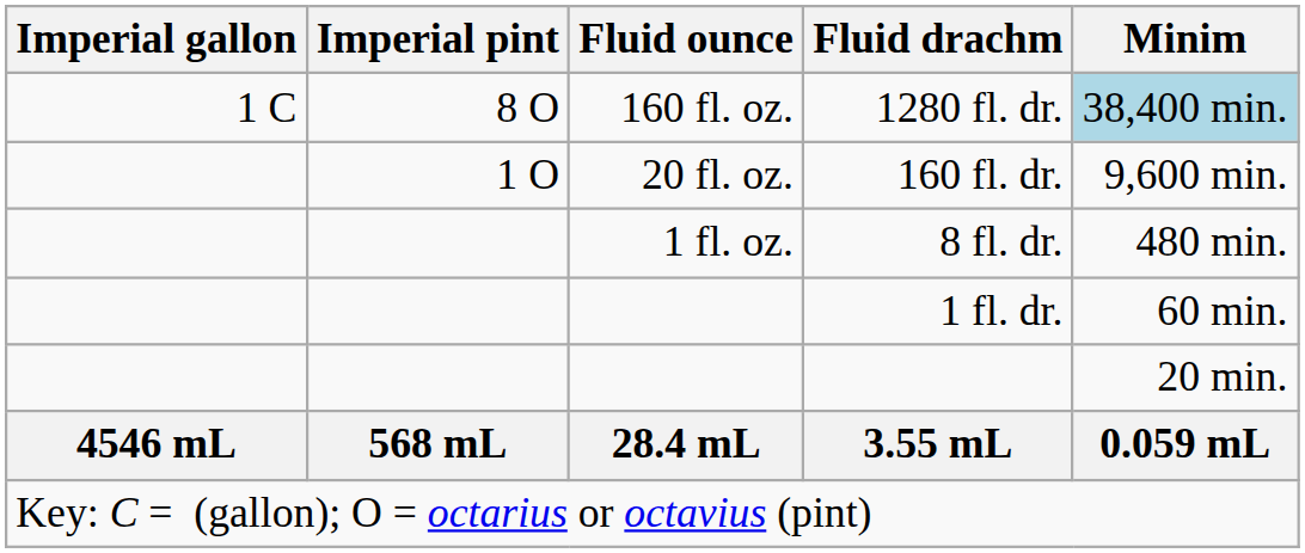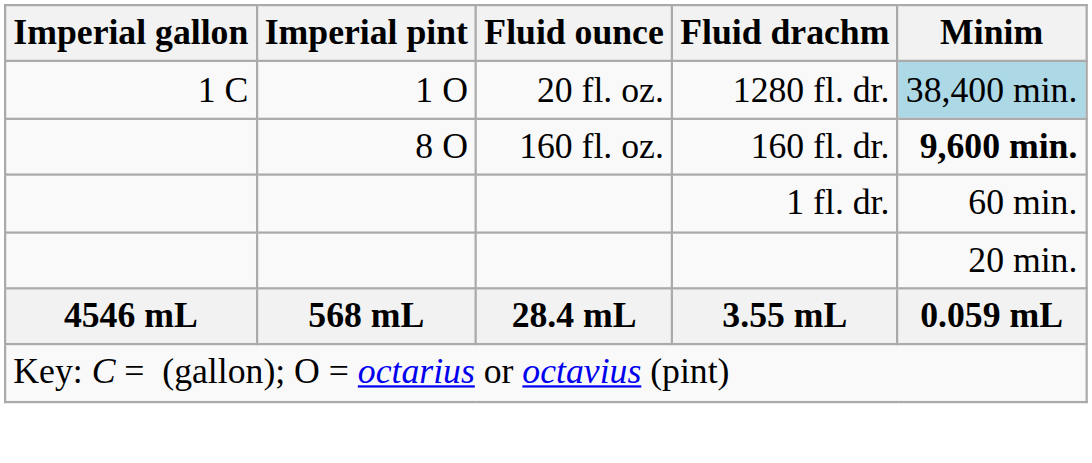 <table class="wikitable floatleft">
 <tr>
 <th>Imperial gallon</th>
 <th>Imperial pint</th>
 <th>Fluid ounce</th>
 <th>Fluid drachm</th>
 <th>Minim</th>
 </tr>
 <tr style="text-align:right; white-space:nowrap;">
 <td>1 C</td>
-<td>8 O</td>
-<td>160 fl. oz.</td>
+<td>1 O</td>
+<td>20 fl. oz.</td>
 <td>1280 fl. dr.</td>
 <td style="background: lightblue;">38,400 min.</td>
 </tr>
 <tr align="right">
 <td></td>
-<td>1 O</td>
-<td>20 fl. oz.</td>
+<td>8 O</td>
+<td>160 fl. oz.</td>
 <td>160 fl. dr.</td>
-<td>9,600 min.</td>
-</tr>
-<tr align="right">
-<td></td>
-<td></td>
-<td>1 fl. oz.</td>
-<td>8 fl. dr.</td>
-<td>480 min.</td>
+<td><strong>9,600 min.</strong></td>
 </tr>
 <tr align="right">
 <td></td>
 <td></td>
 <td></td>
 <td>1 fl. dr.</td>
 <td>60 min.</td>
 </tr>
 <tr align="right">
 <td></td>
 <td></td>
 <td></td>
 <td></td>
 <td>20 min.</td>
 </tr>
 <tr style="text-align:right; white-space:nowrap;">
 <th>4546 mL</th>
 <th>568 mL</th>
 <th>28.4 mL</th>
 <th>3.55 mL</th>
 <th>0.059 mL</th>
 </tr>
 <tr align="center" colspan="5">
 <td colspan="5" align="left">Key: <em>C</em> =  (gallon);  O = <em><a href='#'>octarius</a></em> or <em><a href='#'>octavius</a></em> (pint)</td>
 </tr>
 </table>
